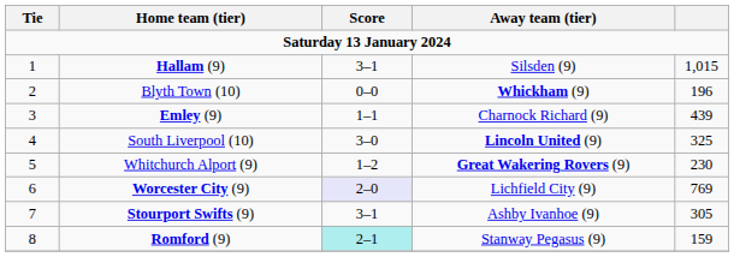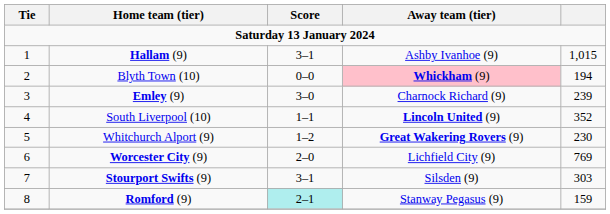 <table class="wikitable" style="width:700px;text-align:center;font-size:90%">
 <tr>
 <th scope="col" style="width: 7.50%">Tie</th>
 <th scope="col" style="width:36.25%">Home team (tier)</th>
 <th scope="col" style="width:12.50%">Score</th>
 <th scope="col" style="width:36.25%">Away team (tier)</th>
 <th scope="col" style="width: 7.50%"></th>
 </tr>
 <tr>
 <td colspan="5"><strong>Saturday 13 January 2024</strong></td>
 </tr>
 <tr>
 <td>1</td>
 <td><strong><a href='#'>Hallam</a></strong> (9)</td>
 <td>3–1</td>
-<td><a href='#'>Silsden</a> (9)</td>
+<td><a href='#'>Ashby Ivanhoe</a> (9)</td>
 <td>1,015</td>
 </tr>
 <tr>
 <td>2</td>
 <td><a href='#'>Blyth Town</a> (10)</td>
 <td>0–0 </td>
-<td><strong><a href='#'>Whickham</a></strong> (9)</td>
-<td>196</td>
+<td style="background: pink;"><strong><a href='#'>Whickham</a></strong> (9)</td>
+<td>194</td>
 </tr>
 <tr>
 <td>3</td>
 <td><strong><a href='#'>Emley</a></strong> (9)</td>
-<td>1–1 </td>
+<td>3–0</td>
 <td><a href='#'>Charnock Richard</a> (9)</td>
-<td>439</td>
+<td>239</td>
 </tr>
 <tr>
 <td>4</td>
 <td><a href='#'>South Liverpool</a> (10)</td>
-<td>3–0</td>
+<td>1–1 </td>
 <td><strong><a href='#'>Lincoln United</a></strong> (9)</td>
-<td>325</td>
+<td>352</td>
 </tr>
 <tr>
 <td>5</td>
 <td><a href='#'>Whitchurch Alport</a> (9)</td>
 <td>1–2</td>
 <td><strong><a href='#'>Great Wakering Rovers</a></strong> (9)</td>
 <td>230</td>
 </tr>
 <tr>
 <td>6</td>
 <td><strong><a href='#'>Worcester City</a></strong> (9)</td>
-<td style="background: lavender;">2–0</td>
+<td>2–0</td>
 <td><a href='#'>Lichfield City</a> (9)</td>
 <td>769</td>
 </tr>
 <tr>
 <td>7</td>
 <td><strong><a href='#'>Stourport Swifts</a></strong> (9)</td>
 <td>3–1</td>
-<td><a href='#'>Ashby Ivanhoe</a> (9)</td>
-<td>305</td>
+<td><a href='#'>Silsden</a> (9)</td>
+<td>303</td>
 </tr>
 <tr>
 <td>8</td>
 <td><strong><a href='#'>Romford</a></strong> (9)</td>
 <td style="background: paleturquoise;">2–1</td>
 <td><a href='#'>Stanway Pegasus</a> (9)</td>
 <td>159</td>
 </tr>
 <tr>
 </tr>
 </table>
